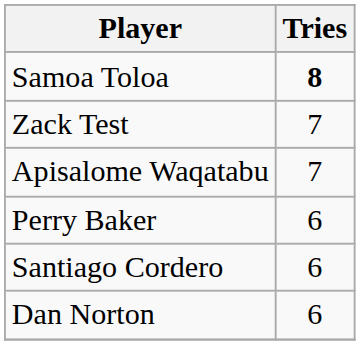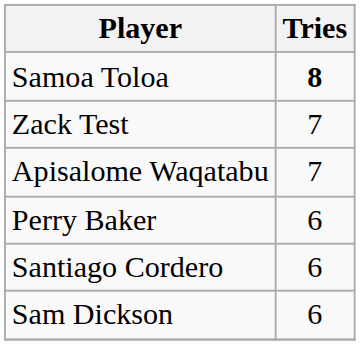 <table class="wikitable sortable">
 <tr>
 <th>Player</th>
 <th>Tries</th>
 </tr>
 <tr>
 <td> Samoa Toloa</td>
 <td align=center><strong>8</strong></td>
 </tr>
 <tr>
 <td> Zack Test</td>
 <td align=center>7</td>
 </tr>
 <tr>
 <td> Apisalome Waqatabu</td>
 <td align=center>7</td>
 </tr>
 <tr>
 <td> Perry Baker</td>
 <td align=center>6</td>
 </tr>
 <tr>
 <td> Santiago Cordero</td>
 <td align=center>6</td>
 </tr>
 <tr>
-<td> Dan Norton</td>
+<td> Sam Dickson</td>
 <td align=center>6</td>
 </tr>
 <tr>
 </tr>
 </table>
